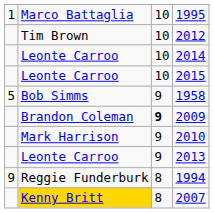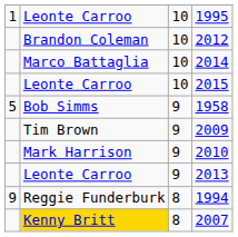 <table class="wikitable">
 <tr>
 </tr>
 <tr>
 <td>1</td>
-<td><a href='#'>Marco Battaglia</a></td>
+<td><a href='#'>Leonte Carroo</a></td>
 <td>10</td>
 <td><a href='#'>1995</a></td>
 </tr>
 <tr>
 <td></td>
-<td>Tim Brown</td>
+<td><a href='#'>Brandon Coleman</a></td>
 <td>10</td>
 <td><a href='#'>2012</a></td>
 </tr>
 <tr>
 <td></td>
-<td><a href='#'>Leonte Carroo</a></td>
+<td><a href='#'>Marco Battaglia</a></td>
 <td>10</td>
 <td><a href='#'>2014</a></td>
 </tr>
 <tr>
 <td></td>
 <td><a href='#'>Leonte Carroo</a></td>
 <td>10</td>
 <td><a href='#'>2015</a></td>
 </tr>
 <tr>
 <td>5</td>
 <td><a href='#'>Bob Simms</a></td>
 <td>9</td>
 <td><a href='#'>1958</a></td>
 </tr>
 <tr>
 <td></td>
-<td><a href='#'>Brandon Coleman</a></td>
-<td><strong>9</strong></td>
+<td>Tim Brown</td>
+<td>9</td>
 <td><a href='#'>2009</a></td>
 </tr>
 <tr>
 <td></td>
 <td><a href='#'>Mark Harrison</a></td>
 <td>9</td>
 <td><a href='#'>2010</a></td>
 </tr>
 <tr>
 <td></td>
 <td><a href='#'>Leonte Carroo</a></td>
 <td>9</td>
 <td><a href='#'>2013</a></td>
 </tr>
 <tr>
 <td>9</td>
 <td>Reggie Funderburk</td>
 <td>8</td>
 <td><a href='#'>1994</a></td>
 </tr>
 <tr>
 <td></td>
 <td style="background: gold;"><a href='#'>Kenny Britt</a></td>
 <td>8</td>
 <td><a href='#'>2007</a></td>
 </tr>
 </table>
